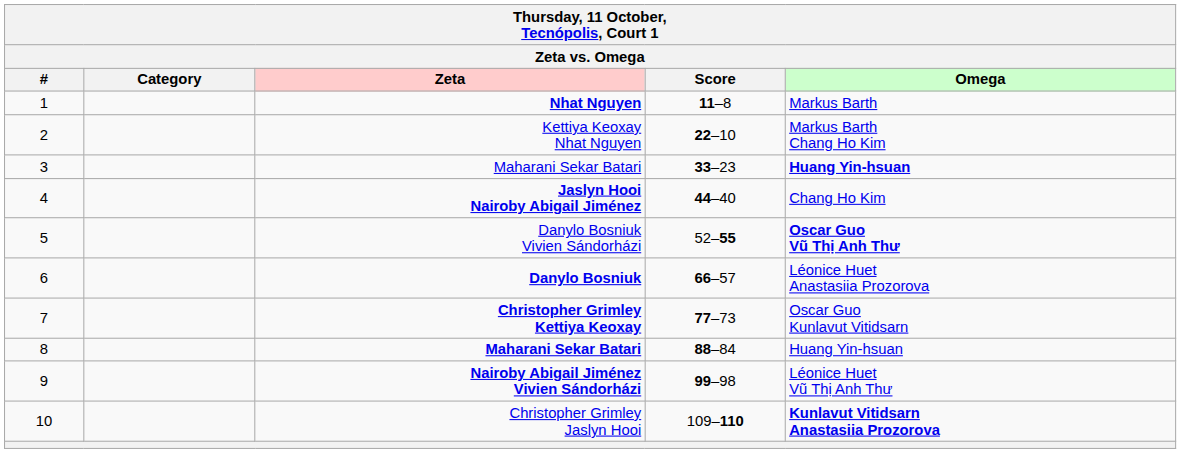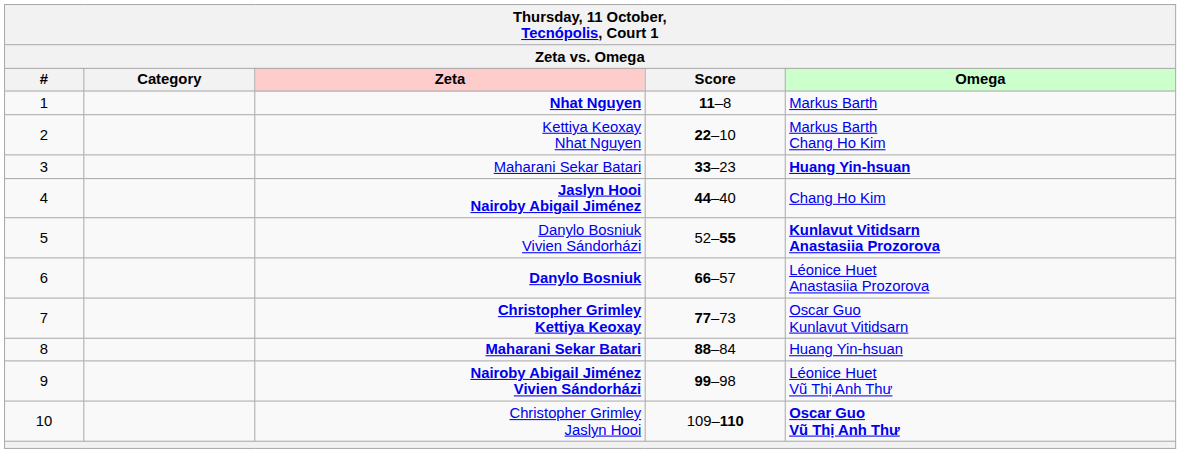 <table class="collapse wikitable" style="font-size:90%; text-align:center" width="90%">
 <tr>
 <th colspan="5">Thursday, 11 October, <br><a href='#'>Tecnópolis</a>, Court 1</th>
 </tr>
 <tr>
 <th colspan="5">Zeta vs. Omega</th>
 </tr>
 <tr>
 <th width="25">#</th>
 <th width="50">Category</th>
 <th style="background-color:#FFCCCC" width="150">Zeta</th>
 <th width="50">Score<br></th>
 <th style="background-color:#CCFFCC" width="150">Omega</th>
 </tr>
 <tr>
 <td>1</td>
 <td></td>
 <td align="right"><strong><a href='#'>Nhat Nguyen</a> </strong></td>
 <td><strong>11</strong>–8<br></td>
 <td align="left"> <a href='#'>Markus Barth</a></td>
 </tr>
 <tr>
 <td>2</td>
 <td></td>
 <td align="right"><a href='#'>Kettiya Keoxay</a> <br><a href='#'>Nhat Nguyen</a> </td>
 <td><strong>22</strong>–10<br></td>
 <td align="left"> <a href='#'>Markus Barth</a><br> <a href='#'>Chang Ho Kim</a></td>
 </tr>
 <tr>
 <td>3</td>
 <td></td>
 <td align="right"><a href='#'>Maharani Sekar Batari</a> </td>
 <td><strong>33</strong>–23<br></td>
 <td align="left"><strong> <a href='#'>Huang Yin-hsuan</a></strong></td>
 </tr>
 <tr>
 <td>4</td>
 <td></td>
 <td align="right"><strong><a href='#'>Jaslyn Hooi</a> <br><a href='#'>Nairoby Abigail Jiménez</a> </strong></td>
 <td><strong>44</strong>–40<br></td>
 <td align="left"> <a href='#'>Chang Ho Kim</a></td>
 </tr>
 <tr>
 <td>5</td>
 <td></td>
 <td align="right"><a href='#'>Danylo Bosniuk</a> <br><a href='#'>Vivien Sándorházi</a> </td>
 <td>52–<strong>55</strong><br></td>
-<td align="left"><strong> <a href='#'>Oscar Guo</a><br> <a href='#'>Vũ Thị Anh Thư</a></strong></td>
+<td align="left"><strong> <a href='#'>Kunlavut Vitidsarn</a><br> <a href='#'>Anastasiia Prozorova</a></strong></td>
 </tr>
 <tr>
 <td>6</td>
 <td></td>
 <td align="right"><strong><a href='#'>Danylo Bosniuk</a> </strong></td>
 <td><strong>66</strong>–57<br></td>
 <td align="left"> <a href='#'>Léonice Huet</a><br> <a href='#'>Anastasiia Prozorova</a></td>
 </tr>
 <tr>
 <td>7</td>
 <td></td>
 <td align="right"><strong><a href='#'>Christopher Grimley</a> <br><a href='#'>Kettiya Keoxay</a> </strong></td>
 <td><strong>77</strong>–73<br></td>
 <td align="left"> <a href='#'>Oscar Guo</a><br> <a href='#'>Kunlavut Vitidsarn</a></td>
 </tr>
 <tr>
 <td>8</td>
 <td></td>
 <td align="right"><strong><a href='#'>Maharani Sekar Batari</a> </strong></td>
 <td><strong>88</strong>–84<br></td>
 <td align="left"> <a href='#'>Huang Yin-hsuan</a></td>
 </tr>
 <tr>
 <td>9</td>
 <td></td>
 <td align="right"><strong><a href='#'>Nairoby Abigail Jiménez</a> <br><a href='#'>Vivien Sándorházi</a> </strong></td>
 <td><strong>99</strong>–98<br></td>
 <td align="left"> <a href='#'>Léonice Huet</a><br> <a href='#'>Vũ Thị Anh Thư</a></td>
 </tr>
 <tr>
 <td>10</td>
 <td></td>
 <td align="right"><a href='#'>Christopher Grimley</a> <br><a href='#'>Jaslyn Hooi</a> </td>
 <td>109–<strong>110</strong><br></td>
-<td align="left"><strong> <a href='#'>Kunlavut Vitidsarn</a><br> <a href='#'>Anastasiia Prozorova</a></strong></td>
+<td align="left"><strong> <a href='#'>Oscar Guo</a><br> <a href='#'>Vũ Thị Anh Thư</a></strong></td>
 </tr>
 <tr>
 <th colspan="5"></th>
 </tr>
 </table>
